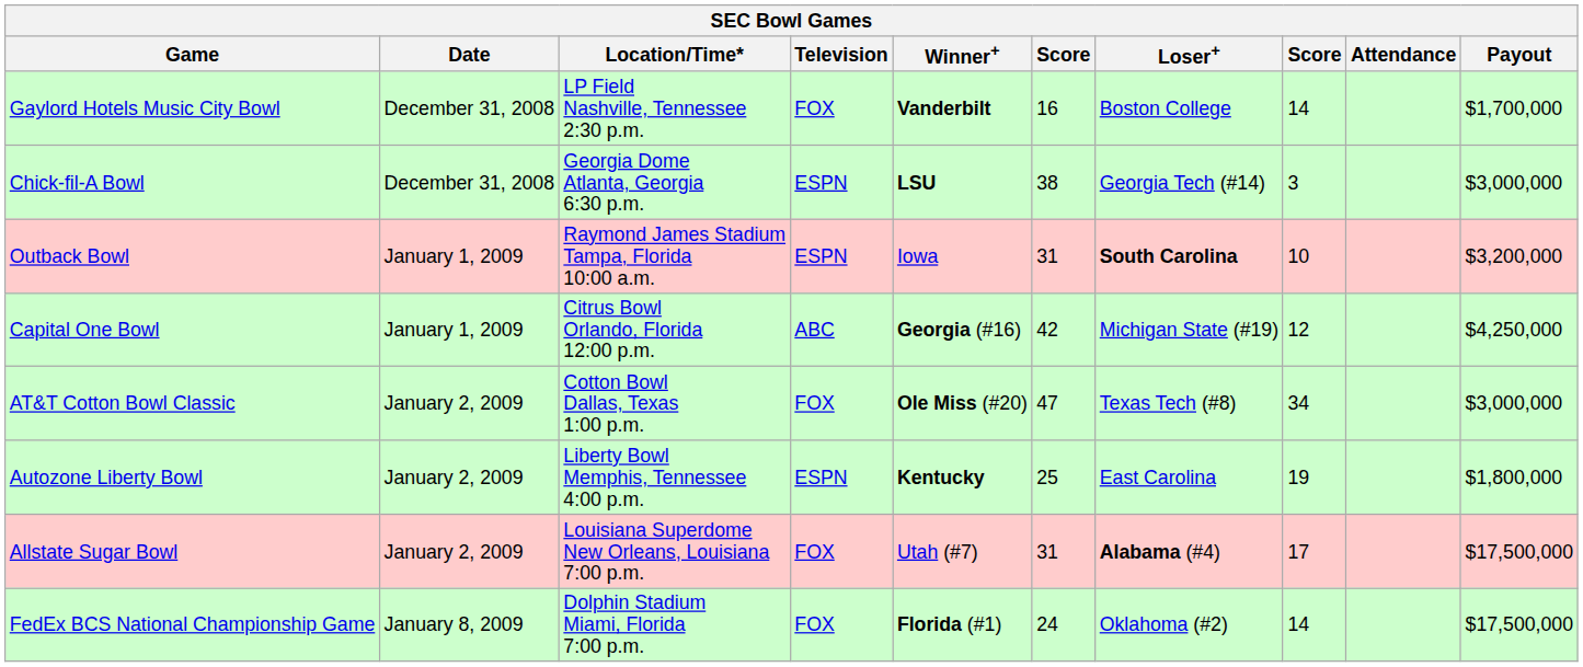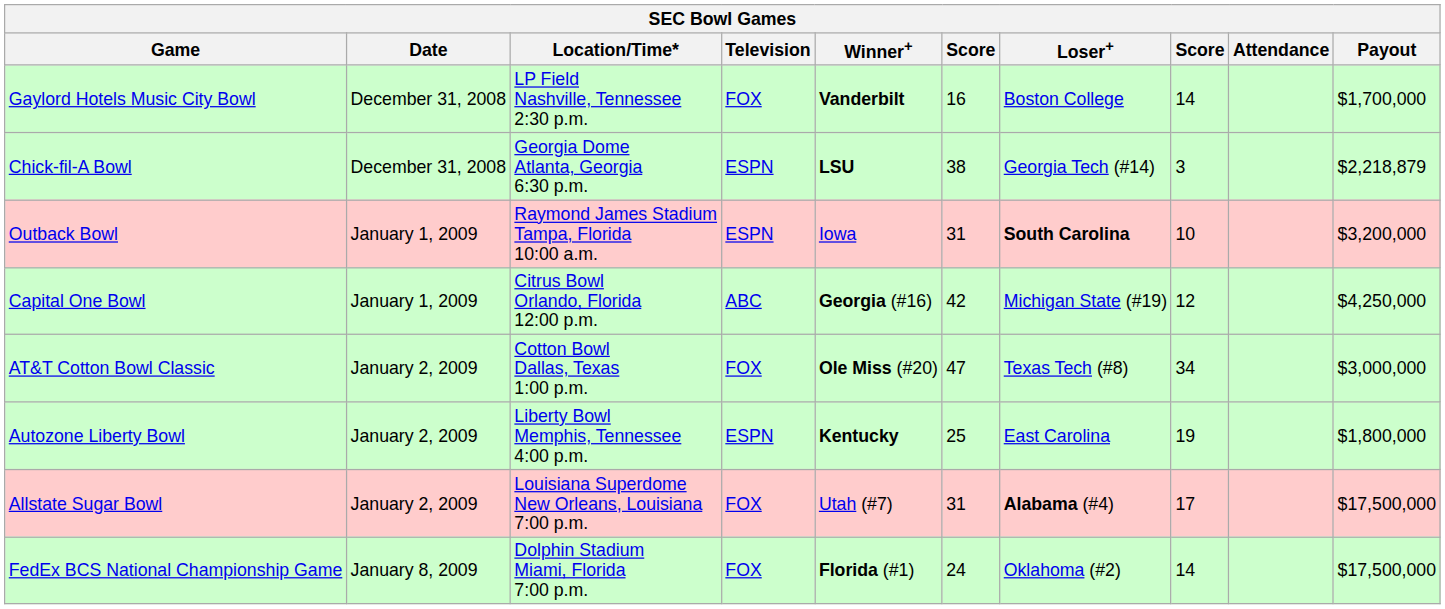 <table class="wikitable" style="font-size:90%;">
 <tr>
 <th colspan="10">SEC Bowl Games</th>
 </tr>
 <tr>
 <th>Game</th>
 <th>Date</th>
 <th>Location/Time*</th>
 <th>Television</th>
 <th>Winner<sup>+</sup></th>
 <th>Score</th>
 <th>Loser<sup>+</sup></th>
 <th>Score</th>
 <th>Attendance</th>
 <th>Payout</th>
 </tr>
 <tr bgcolor="#ccffcc">
 <td><a href='#'>Gaylord Hotels Music City Bowl</a></td>
 <td>December 31, 2008</td>
 <td><a href='#'>LP Field</a><br><a href='#'>Nashville, Tennessee</a><br>2:30 p.m.</td>
 <td><a href='#'>FOX</a></td>
 <td><strong>Vanderbilt</strong></td>
 <td>16</td>
 <td><a href='#'>Boston College</a></td>
 <td>14</td>
 <td></td>
 <td>$1,700,000</td>
 </tr>
 <tr bgcolor="#ccffcc">
 <td><a href='#'>Chick-fil-A Bowl</a></td>
 <td>December 31, 2008</td>
 <td><a href='#'>Georgia Dome</a><br><a href='#'>Atlanta, Georgia</a><br>6:30 p.m.</td>
 <td><a href='#'>ESPN</a></td>
 <td><strong>LSU</strong></td>
 <td>38</td>
 <td><a href='#'>Georgia Tech</a> (#14)</td>
 <td>3</td>
 <td></td>
-<td>$3,000,000</td>
+<td>$2,218,879</td>
 </tr>
 <tr bgcolor=ffcccc>
 <td><a href='#'>Outback Bowl</a></td>
 <td>January 1, 2009</td>
 <td><a href='#'>Raymond James Stadium</a><br><a href='#'>Tampa, Florida</a><br>10:00 a.m.</td>
 <td><a href='#'>ESPN</a></td>
 <td><a href='#'>Iowa</a></td>
 <td>31</td>
 <td><strong>South Carolina</strong></td>
 <td>10</td>
 <td></td>
 <td>$3,200,000</td>
 </tr>
 <tr bgcolor=ccffcc>
 <td><a href='#'>Capital One Bowl</a></td>
 <td>January 1, 2009</td>
 <td><a href='#'>Citrus Bowl</a><br><a href='#'>Orlando, Florida</a><br>12:00 p.m.</td>
 <td><a href='#'>ABC</a></td>
 <td><strong>Georgia</strong> (#16)</td>
 <td>42</td>
 <td><a href='#'>Michigan State</a> (#19)</td>
 <td>12</td>
 <td></td>
 <td>$4,250,000</td>
 </tr>
 <tr bgcolor=ccffcc>
 <td><a href='#'>AT&T Cotton Bowl Classic</a></td>
 <td>January 2, 2009</td>
 <td><a href='#'>Cotton Bowl</a><br><a href='#'>Dallas, Texas</a><br>1:00 p.m.</td>
 <td><a href='#'>FOX</a></td>
 <td><strong>Ole Miss</strong> (#20)</td>
 <td>47</td>
 <td><a href='#'>Texas Tech</a> (#8)</td>
 <td>34</td>
 <td></td>
 <td>$3,000,000</td>
 </tr>
 <tr bgcolor=ccffcc>
 <td><a href='#'>Autozone Liberty Bowl</a></td>
 <td>January 2, 2009</td>
 <td><a href='#'>Liberty Bowl</a><br><a href='#'>Memphis, Tennessee</a><br>4:00 p.m.</td>
 <td><a href='#'>ESPN</a></td>
 <td><strong>Kentucky</strong></td>
 <td>25</td>
 <td><a href='#'>East Carolina</a></td>
 <td>19</td>
 <td></td>
 <td>$1,800,000</td>
 </tr>
 <tr bgcolor=ffcccc>
 <td><a href='#'>Allstate Sugar Bowl</a></td>
 <td>January 2, 2009</td>
 <td><a href='#'>Louisiana Superdome</a><br><a href='#'>New Orleans, Louisiana</a><br>7:00 p.m.</td>
 <td><a href='#'>FOX</a></td>
 <td><a href='#'>Utah</a> (#7)</td>
 <td>31</td>
 <td><strong>Alabama</strong> (#4)</td>
 <td>17</td>
 <td></td>
 <td>$17,500,000</td>
 </tr>
 <tr bgcolor=ccffcc>
 <td><a href='#'>FedEx BCS National Championship Game</a></td>
 <td>January 8, 2009</td>
 <td><a href='#'>Dolphin Stadium</a><br><a href='#'>Miami, Florida</a><br>7:00 p.m.</td>
 <td><a href='#'>FOX</a></td>
 <td><strong>Florida</strong> (#1)</td>
 <td>24</td>
 <td><a href='#'>Oklahoma</a> (#2)</td>
 <td>14</td>
 <td></td>
 <td>$17,500,000</td>
 </tr>
 </table>
